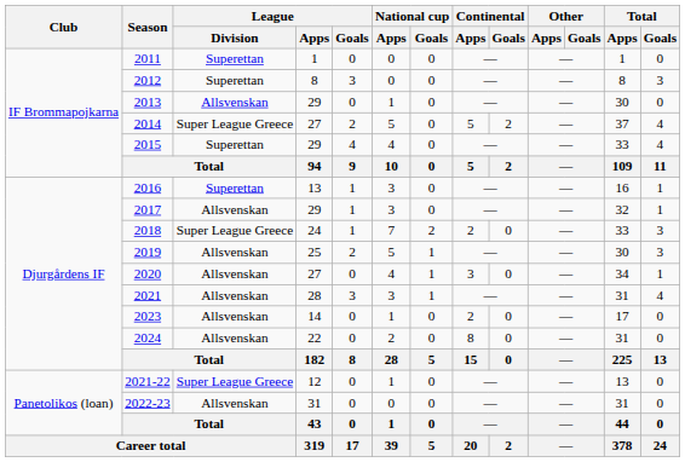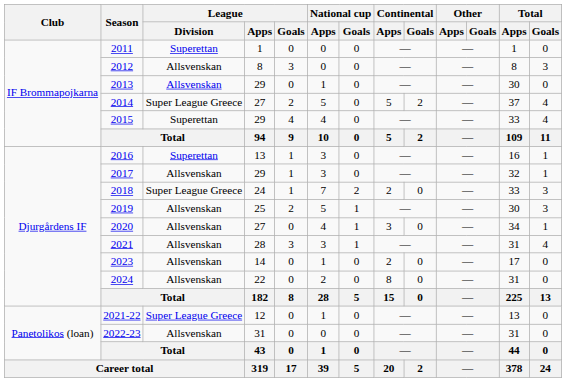 <table class="wikitable" style="text-align: center;">
 <tr>
 <th rowspan="2">Club</th>
 <th rowspan="2">Season</th>
 <th colspan="3">League</th>
 <th colspan="2">National cup</th>
 <th colspan="2">Continental</th>
 <th colspan="2">Other</th>
 <th colspan="2">Total</th>
 </tr>
 <tr>
 <th>Division</th>
 <th>Apps</th>
 <th>Goals</th>
 <th>Apps</th>
 <th>Goals</th>
 <th>Apps</th>
 <th>Goals</th>
 <th>Apps</th>
 <th>Goals</th>
 <th>Apps</th>
 <th>Goals</th>
 </tr>
 <tr>
 <td rowspan="6"><a href='#'>IF Brommapojkarna</a></td>
 <td><a href='#'>2011</a></td>
 <td><a href='#'>Superettan</a></td>
 <td>1</td>
 <td>0</td>
 <td>0</td>
 <td>0</td>
 <td colspan="2">—</td>
 <td colspan="2">—</td>
 <td>1</td>
 <td>0</td>
 </tr>
 <tr>
 <td><a href='#'>2012</a></td>
-<td>Superettan</td>
+<td>Allsvenskan</td>
 <td>8</td>
 <td>3</td>
 <td>0</td>
 <td>0</td>
 <td colspan="2">—</td>
 <td colspan="2">—</td>
 <td>8</td>
 <td>3</td>
 </tr>
 <tr>
 <td><a href='#'>2013</a></td>
 <td><a href='#'>Allsvenskan</a></td>
 <td>29</td>
 <td>0</td>
 <td>1</td>
 <td>0</td>
 <td colspan="2">—</td>
 <td colspan="2">—</td>
 <td>30</td>
 <td>0</td>
 </tr>
 <tr>
 <td><a href='#'>2014</a></td>
 <td>Super League Greece</td>
 <td>27</td>
 <td>2</td>
 <td>5</td>
 <td>0</td>
 <td>5</td>
 <td>2</td>
 <td colspan="2">—</td>
 <td>37</td>
 <td>4</td>
 </tr>
 <tr>
 <td><a href='#'>2015</a></td>
 <td>Superettan</td>
 <td>29</td>
 <td>4</td>
 <td>4</td>
 <td>0</td>
 <td colspan="2">—</td>
 <td colspan="2">—</td>
 <td>33</td>
 <td>4</td>
 </tr>
 <tr>
 <th colspan="2">Total</th>
 <th>94</th>
 <th>9</th>
 <th>10</th>
 <th>0</th>
 <th>5</th>
 <th>2</th>
 <th colspan="2">—</th>
 <th>109</th>
 <th>11</th>
 </tr>
 <tr>
 <td rowspan="9"><a href='#'>Djurgårdens IF</a></td>
 <td><a href='#'>2016</a></td>
 <td><a href='#'>Superettan</a></td>
 <td>13</td>
 <td>1</td>
 <td>3</td>
 <td>0</td>
 <td colspan="2">—</td>
 <td colspan="2">—</td>
 <td>16</td>
 <td>1</td>
 </tr>
 <tr>
 <td><a href='#'>2017</a></td>
 <td>Allsvenskan</td>
 <td>29</td>
 <td>1</td>
 <td>3</td>
 <td>0</td>
 <td colspan="2">—</td>
 <td colspan="2">—</td>
 <td>32</td>
 <td>1</td>
 </tr>
 <tr>
 <td><a href='#'>2018</a></td>
 <td>Super League Greece</td>
 <td>24</td>
 <td>1</td>
 <td>7</td>
 <td>2</td>
 <td>2</td>
 <td>0</td>
 <td colspan="2">—</td>
 <td>33</td>
 <td>3</td>
 </tr>
 <tr>
 <td><a href='#'>2019</a></td>
 <td>Allsvenskan</td>
 <td>25</td>
 <td>2</td>
 <td>5</td>
 <td>1</td>
 <td colspan="2">—</td>
 <td colspan="2">—</td>
 <td>30</td>
 <td>3</td>
 </tr>
 <tr>
 <td><a href='#'>2020</a></td>
 <td>Allsvenskan</td>
 <td>27</td>
 <td>0</td>
 <td>4</td>
 <td>1</td>
 <td>3</td>
 <td>0</td>
 <td colspan="2">—</td>
 <td>34</td>
 <td>1</td>
 </tr>
 <tr>
 <td><a href='#'>2021</a></td>
 <td>Allsvenskan</td>
 <td>28</td>
 <td>3</td>
 <td>3</td>
 <td>1</td>
 <td colspan="2">—</td>
 <td colspan="2">—</td>
 <td>31</td>
 <td>4</td>
 </tr>
 <tr>
 <td><a href='#'>2023</a></td>
 <td>Allsvenskan</td>
 <td>14</td>
 <td>0</td>
 <td>1</td>
 <td>0</td>
 <td>2</td>
 <td>0</td>
 <td colspan="2">—</td>
 <td>17</td>
 <td>0</td>
 </tr>
 <tr>
 <td><a href='#'>2024</a></td>
 <td>Allsvenskan</td>
 <td>22</td>
 <td>0</td>
 <td>2</td>
 <td>0</td>
 <td>8</td>
 <td>0</td>
 <td colspan="2">—</td>
 <td>31</td>
 <td>0</td>
 </tr>
 <tr>
 <th colspan="2">Total</th>
 <th>182</th>
 <th>8</th>
 <th>28</th>
 <th>5</th>
 <th>15</th>
 <th>0</th>
 <th colspan="2">—</th>
 <th>225</th>
 <th>13</th>
 </tr>
 <tr>
 <td rowspan="3"><a href='#'>Panetolikos</a> (loan)</td>
 <td><a href='#'>2021-22</a></td>
 <td><a href='#'>Super League Greece</a></td>
 <td>12</td>
 <td>0</td>
 <td>1</td>
 <td>0</td>
 <td colspan="2">—</td>
 <td colspan="2">—</td>
 <td>13</td>
 <td>0</td>
 </tr>
 <tr>
 <td><a href='#'>2022-23</a></td>
 <td>Allsvenskan</td>
 <td>31</td>
 <td>0</td>
 <td>0</td>
 <td>0</td>
 <td colspan="2">—</td>
 <td colspan="2">—</td>
 <td>31</td>
 <td>0</td>
 </tr>
 <tr>
 <th colspan="2">Total</th>
 <th>43</th>
 <th>0</th>
 <th>1</th>
 <th>0</th>
 <th colspan="2">—</th>
 <th colspan="2">—</th>
 <th>44</th>
 <th>0</th>
 </tr>
 <tr>
 <th colspan="3">Career total</th>
 <th>319</th>
 <th>17</th>
 <th>39</th>
 <th>5</th>
 <th>20</th>
 <th>2</th>
 <th colspan="2">—</th>
 <th>378</th>
 <th>24</th>
 </tr>
 </table>
